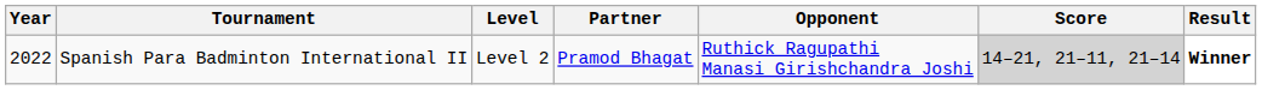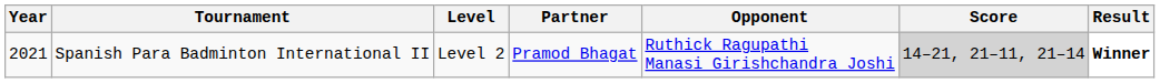 <table class="sortable wikitable" style="font-size: 90%;">
 <tr>
 <th>Year</th>
 <th>Tournament</th>
 <th>Level</th>
 <th>Partner</th>
 <th>Opponent</th>
 <th>Score</th>
 <th>Result</th>
 </tr>
 <tr>
-<td align="center">2022</td>
+<td align="center">2021</td>
 <td align="left">Spanish Para Badminton International II</td>
 <td align="left">Level 2</td>
 <td> <a href='#'>Pramod Bhagat</a></td>
 <td align="left"> <a href='#'>Ruthick Ragupathi</a><br> <a href='#'>Manasi Girishchandra Joshi</a></td>
 <td align="left" style="background: lightgrey;">14–21, 21–11, 21–14</td>
 <td style="text-align:left; background:white"> <strong>Winner</strong></td>
 </tr>
 </table>
